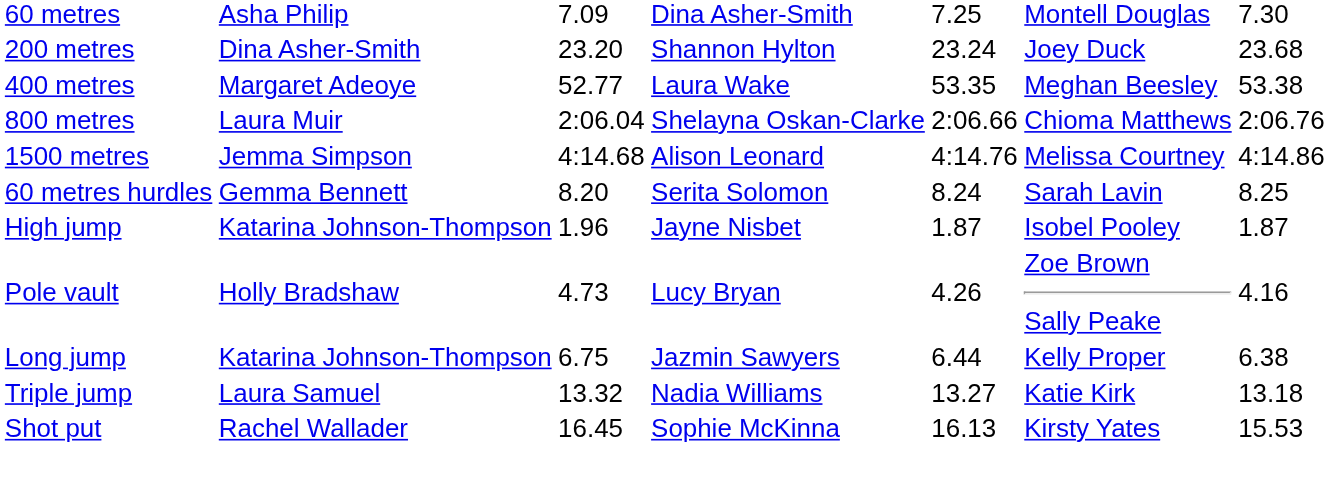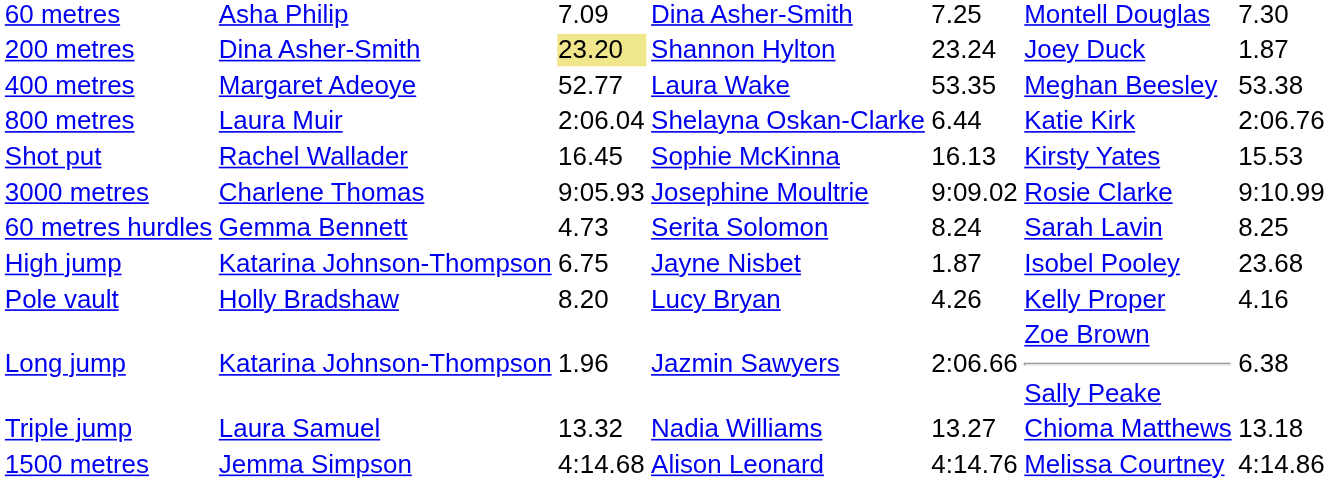 <table>
 <tr>
 <td><a href='#'>60 metres</a></td>
 <td><a href='#'>Asha Philip</a></td>
 <td>7.09</td>
 <td><a href='#'>Dina Asher-Smith</a></td>
 <td>7.25</td>
 <td><a href='#'>Montell Douglas</a></td>
 <td>7.30</td>
 </tr>
 <tr>
 <td><a href='#'>200 metres</a></td>
 <td><a href='#'>Dina Asher-Smith</a></td>
-<td>23.20</td>
+<td style="background: khaki;">23.20</td>
 <td><a href='#'>Shannon Hylton</a></td>
 <td>23.24</td>
 <td><a href='#'>Joey Duck</a></td>
-<td>23.68</td>
+<td>1.87</td>
 </tr>
 <tr>
 <td><a href='#'>400 metres</a></td>
 <td><a href='#'>Margaret Adeoye</a></td>
 <td>52.77</td>
 <td><a href='#'>Laura Wake</a></td>
 <td>53.35</td>
 <td><a href='#'>Meghan Beesley</a></td>
 <td>53.38</td>
 </tr>
 <tr>
 <td><a href='#'>800 metres</a></td>
 <td><a href='#'>Laura Muir</a></td>
 <td>2:06.04</td>
 <td><a href='#'>Shelayna Oskan-Clarke</a></td>
+<td>6.44</td>
+<td><a href='#'>Katie Kirk</a></td>
+<td>2:06.76</td>
+</tr>
+<tr>
+<td><a href='#'>Shot put</a></td>
+<td><a href='#'>Rachel Wallader</a></td>
+<td>16.45</td>
+<td><a href='#'>Sophie McKinna</a></td>
+<td>16.13</td>
+<td><a href='#'>Kirsty Yates</a></td>
+<td>15.53</td>
+</tr>
+<tr>
+<td><a href='#'>3000 metres</a></td>
+<td><a href='#'>Charlene Thomas</a></td>
+<td>9:05.93</td>
+<td><a href='#'>Josephine Moultrie</a></td>
+<td>9:09.02</td>
+<td><a href='#'>Rosie Clarke</a></td>
+<td>9:10.99</td>
+</tr>
+<tr>
+<td><a href='#'>60 metres hurdles</a></td>
+<td><a href='#'>Gemma Bennett</a></td>
+<td>4.73</td>
+<td><a href='#'>Serita Solomon</a></td>
+<td>8.24</td>
+<td><a href='#'>Sarah Lavin</a></td>
+<td>8.25</td>
+</tr>
+<tr>
+<td><a href='#'>High jump</a></td>
+<td><a href='#'>Katarina Johnson-Thompson</a></td>
+<td>6.75</td>
+<td><a href='#'>Jayne Nisbet</a></td>
+<td>1.87</td>
+<td><a href='#'>Isobel Pooley</a></td>
+<td>23.68</td>
+</tr>
+<tr>
+<td><a href='#'>Pole vault</a></td>
+<td><a href='#'>Holly Bradshaw</a></td>
+<td>8.20</td>
+<td><a href='#'>Lucy Bryan</a></td>
+<td>4.26</td>
+<td><a href='#'>Kelly Proper</a></td>
+<td>4.16</td>
+</tr>
+<tr>
+<td><a href='#'>Long jump</a></td>
+<td><a href='#'>Katarina Johnson-Thompson</a></td>
+<td>1.96</td>
+<td><a href='#'>Jazmin Sawyers</a></td>
 <td>2:06.66</td>
+<td><a href='#'>Zoe Brown</a><hr><a href='#'>Sally Peake</a></td>
+<td>6.38</td>
+</tr>
+<tr>
+<td><a href='#'>Triple jump</a></td>
+<td><a href='#'>Laura Samuel</a></td>
+<td>13.32</td>
+<td><a href='#'>Nadia Williams</a></td>
+<td>13.27</td>
 <td><a href='#'>Chioma Matthews</a></td>
-<td>2:06.76</td>
+<td>13.18</td>
 </tr>
 <tr>
 <td><a href='#'>1500 metres</a></td>
 <td><a href='#'>Jemma Simpson</a></td>
 <td>4:14.68</td>
 <td><a href='#'>Alison Leonard</a></td>
 <td>4:14.76</td>
 <td><a href='#'>Melissa Courtney</a></td>
 <td>4:14.86</td>
 </tr>
-<tr>
-<td><a href='#'>60 metres hurdles</a></td>
-<td><a href='#'>Gemma Bennett</a></td>
-<td>8.20</td>
-<td><a href='#'>Serita Solomon</a></td>
-<td>8.24</td>
-<td><a href='#'>Sarah Lavin</a></td>
-<td>8.25</td>
-</tr>
-<tr>
-<td><a href='#'>High jump</a></td>
-<td><a href='#'>Katarina Johnson-Thompson</a></td>
-<td>1.96</td>
-<td><a href='#'>Jayne Nisbet</a></td>
-<td>1.87</td>
-<td><a href='#'>Isobel Pooley</a></td>
-<td>1.87</td>
-</tr>
-<tr>
-<td><a href='#'>Pole vault</a></td>
-<td><a href='#'>Holly Bradshaw</a></td>
-<td>4.73</td>
-<td><a href='#'>Lucy Bryan</a></td>
-<td>4.26</td>
-<td><a href='#'>Zoe Brown</a><hr><a href='#'>Sally Peake</a></td>
-<td>4.16</td>
-</tr>
-<tr>
-<td><a href='#'>Long jump</a></td>
-<td><a href='#'>Katarina Johnson-Thompson</a></td>
-<td>6.75</td>
-<td><a href='#'>Jazmin Sawyers</a></td>
-<td>6.44</td>
-<td><a href='#'>Kelly Proper</a></td>
-<td>6.38</td>
-</tr>
-<tr>
-<td><a href='#'>Triple jump</a></td>
-<td><a href='#'>Laura Samuel</a></td>
-<td>13.32</td>
-<td><a href='#'>Nadia Williams</a></td>
-<td>13.27</td>
-<td><a href='#'>Katie Kirk</a></td>
-<td>13.18</td>
-</tr>
-<tr>
-<td><a href='#'>Shot put</a></td>
-<td><a href='#'>Rachel Wallader</a></td>
-<td>16.45</td>
-<td><a href='#'>Sophie McKinna</a></td>
-<td>16.13</td>
-<td><a href='#'>Kirsty Yates</a></td>
-<td>15.53</td>
-</tr>
 </table>
